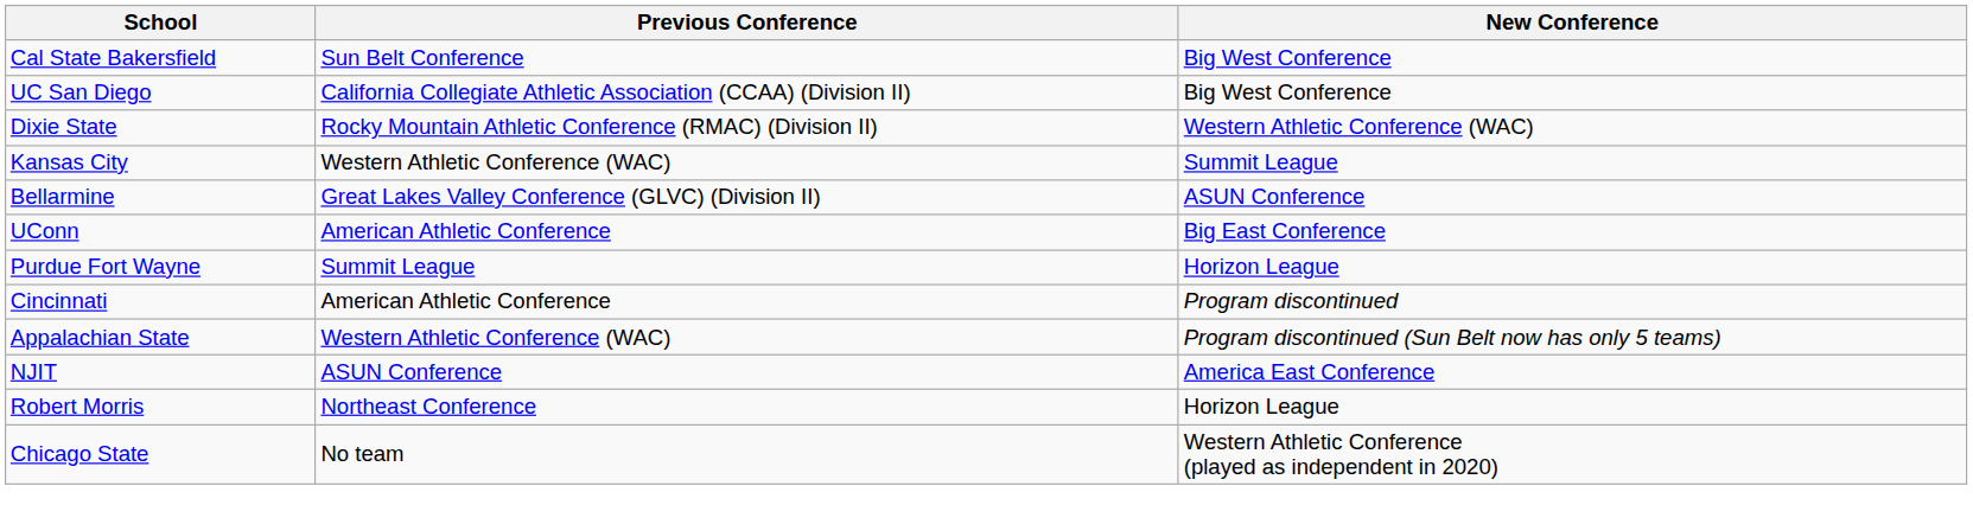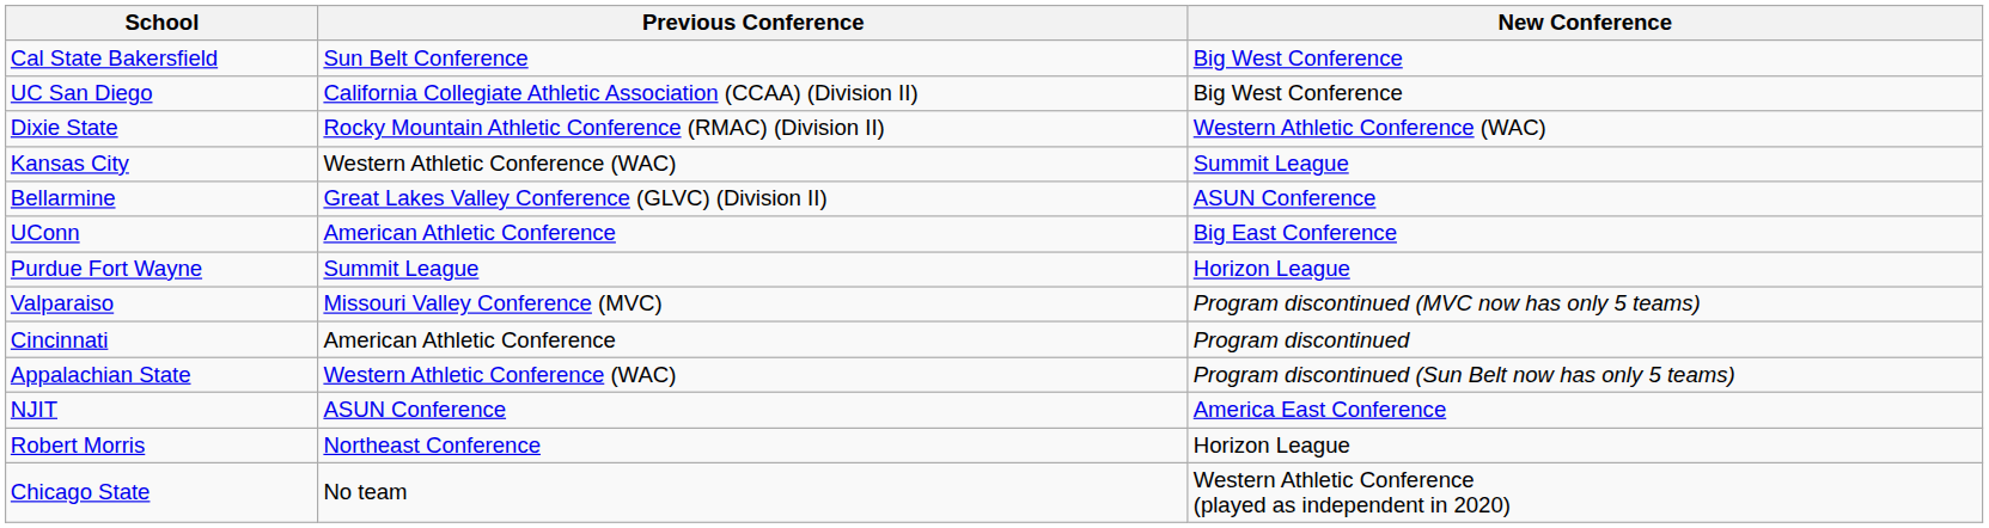 <table class="wikitable sortable" style="width:90%; font-size:100%; text-align:left;">
 <tr>
 <th>School</th>
 <th>Previous Conference</th>
 <th>New Conference</th>
 </tr>
 <tr>
 <td><a href='#'>Cal State Bakersfield</a></td>
 <td><a href='#'>Sun Belt Conference</a></td>
 <td><a href='#'>Big West Conference</a></td>
 </tr>
 <tr>
 <td><a href='#'>UC San Diego</a></td>
 <td><a href='#'>California Collegiate Athletic Association</a> (CCAA) (Division II)</td>
 <td>Big West Conference</td>
 </tr>
 <tr>
 <td><a href='#'>Dixie State</a></td>
 <td><a href='#'>Rocky Mountain Athletic Conference</a> (RMAC) (Division II)</td>
 <td><a href='#'>Western Athletic Conference</a> (WAC)</td>
 </tr>
 <tr>
 <td><a href='#'>Kansas City</a></td>
 <td>Western Athletic Conference (WAC)</td>
 <td><a href='#'>Summit League</a></td>
 </tr>
 <tr>
 <td><a href='#'>Bellarmine</a></td>
 <td><a href='#'>Great Lakes Valley Conference</a> (GLVC) (Division II)</td>
 <td><a href='#'>ASUN Conference</a></td>
 </tr>
 <tr>
 <td><a href='#'>UConn</a></td>
 <td><a href='#'>American Athletic Conference</a></td>
 <td><a href='#'>Big East Conference</a></td>
 </tr>
 <tr>
 <td><a href='#'>Purdue Fort Wayne</a></td>
 <td><a href='#'>Summit League</a></td>
 <td><a href='#'>Horizon League</a></td>
 </tr>
 <tr>
+<td><a href='#'>Valparaiso</a></td>
+<td><a href='#'>Missouri Valley Conference</a> (MVC)</td>
+<td><em>Program discontinued (MVC now has only 5 teams)</em></td>
+</tr>
+<tr>
 <td><a href='#'>Cincinnati</a></td>
 <td>American Athletic Conference</td>
 <td><em>Program discontinued</em></td>
 </tr>
 <tr>
 <td><a href='#'>Appalachian State</a></td>
 <td><a href='#'>Western Athletic Conference</a> (WAC)</td>
 <td><em>Program discontinued (Sun Belt now has only 5 teams)</em></td>
 </tr>
 <tr>
 <td><a href='#'>NJIT</a></td>
 <td><a href='#'>ASUN Conference</a></td>
 <td><a href='#'>America East Conference</a></td>
 </tr>
 <tr>
 <td><a href='#'>Robert Morris</a></td>
 <td><a href='#'>Northeast Conference</a></td>
 <td>Horizon League</td>
 </tr>
 <tr>
 <td><a href='#'>Chicago State</a></td>
 <td>No team</td>
 <td>Western Athletic Conference<br>(played as independent in 2020)</td>
 </tr>
 </table>
